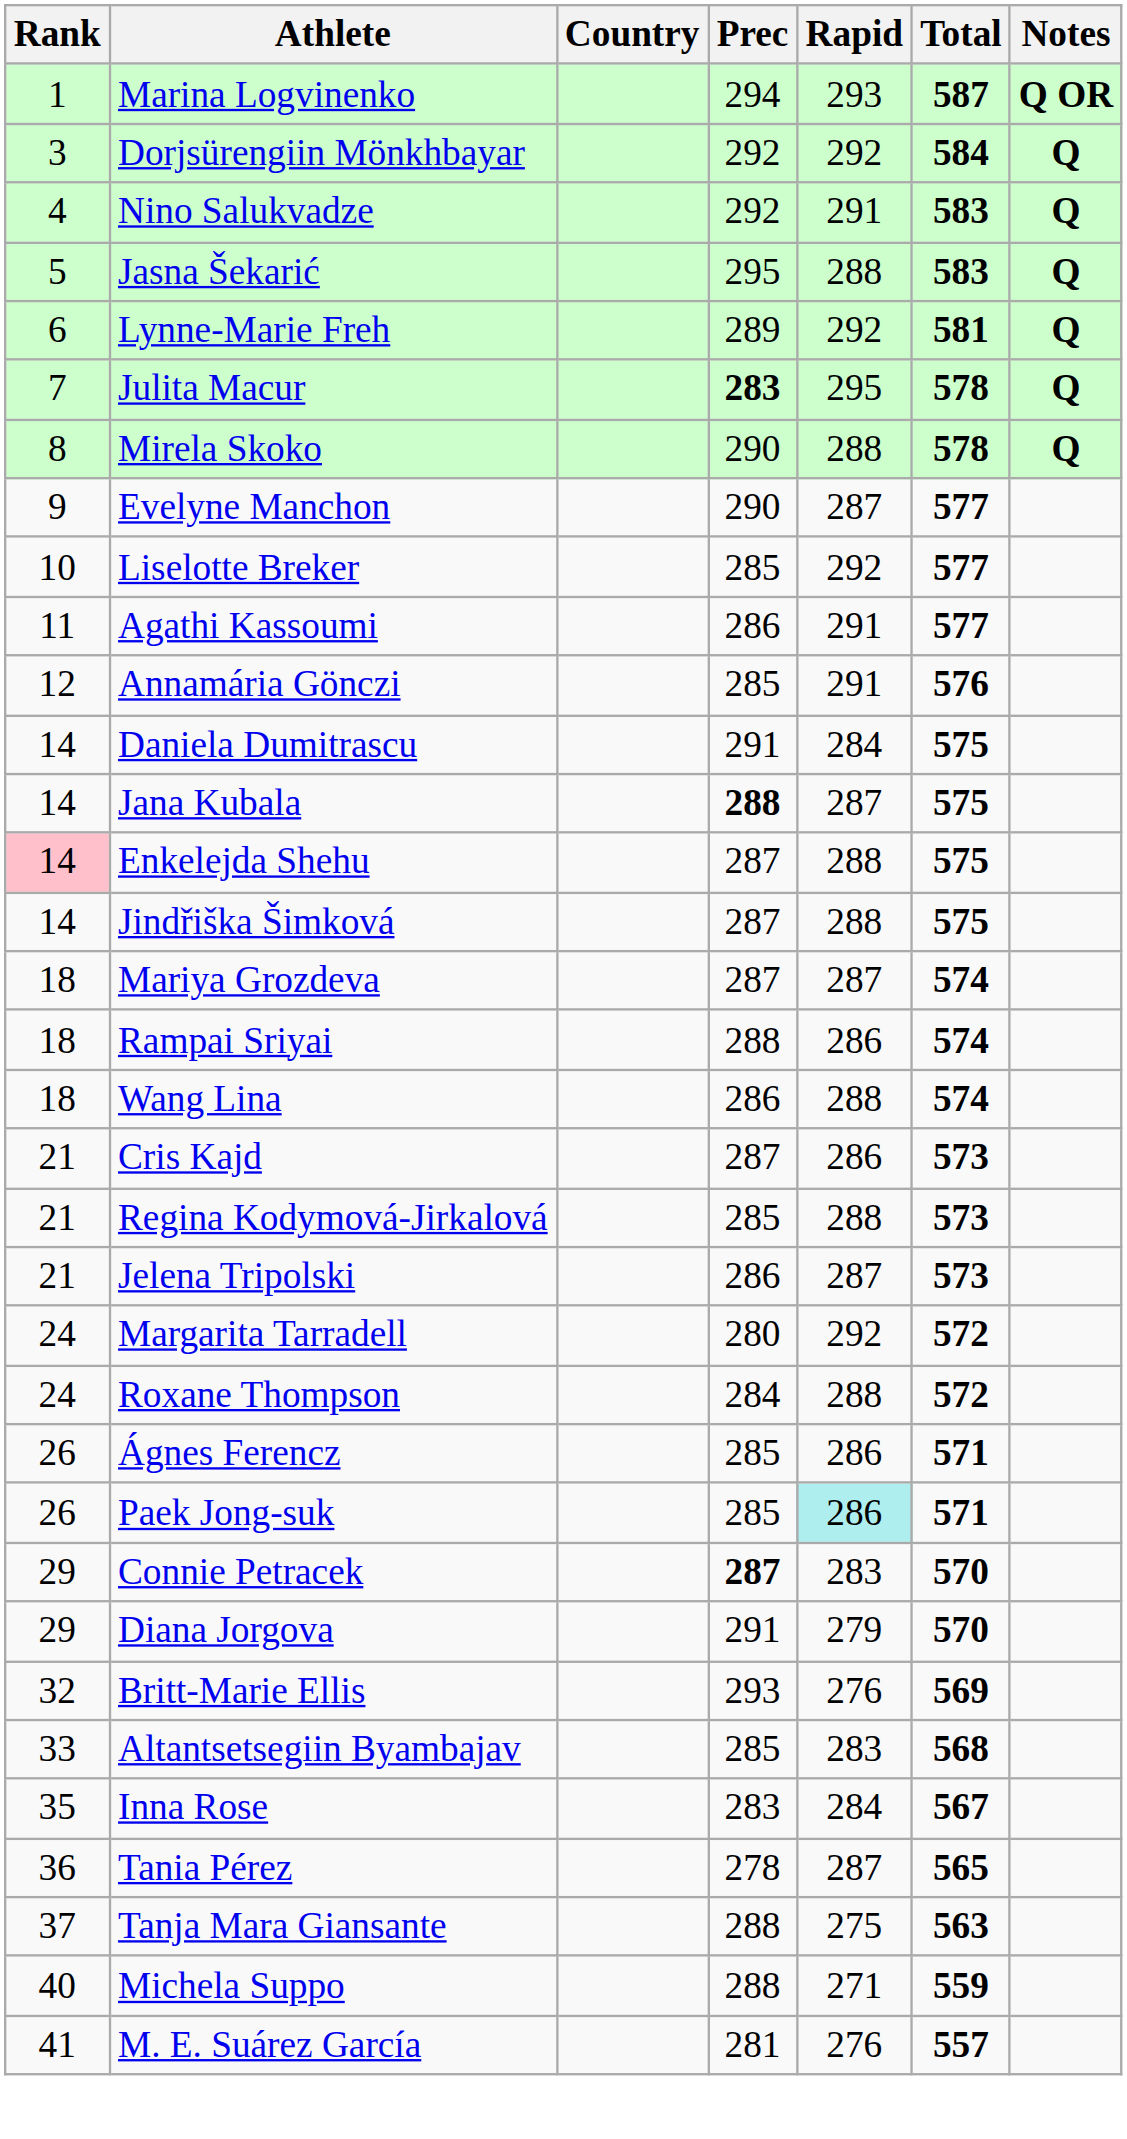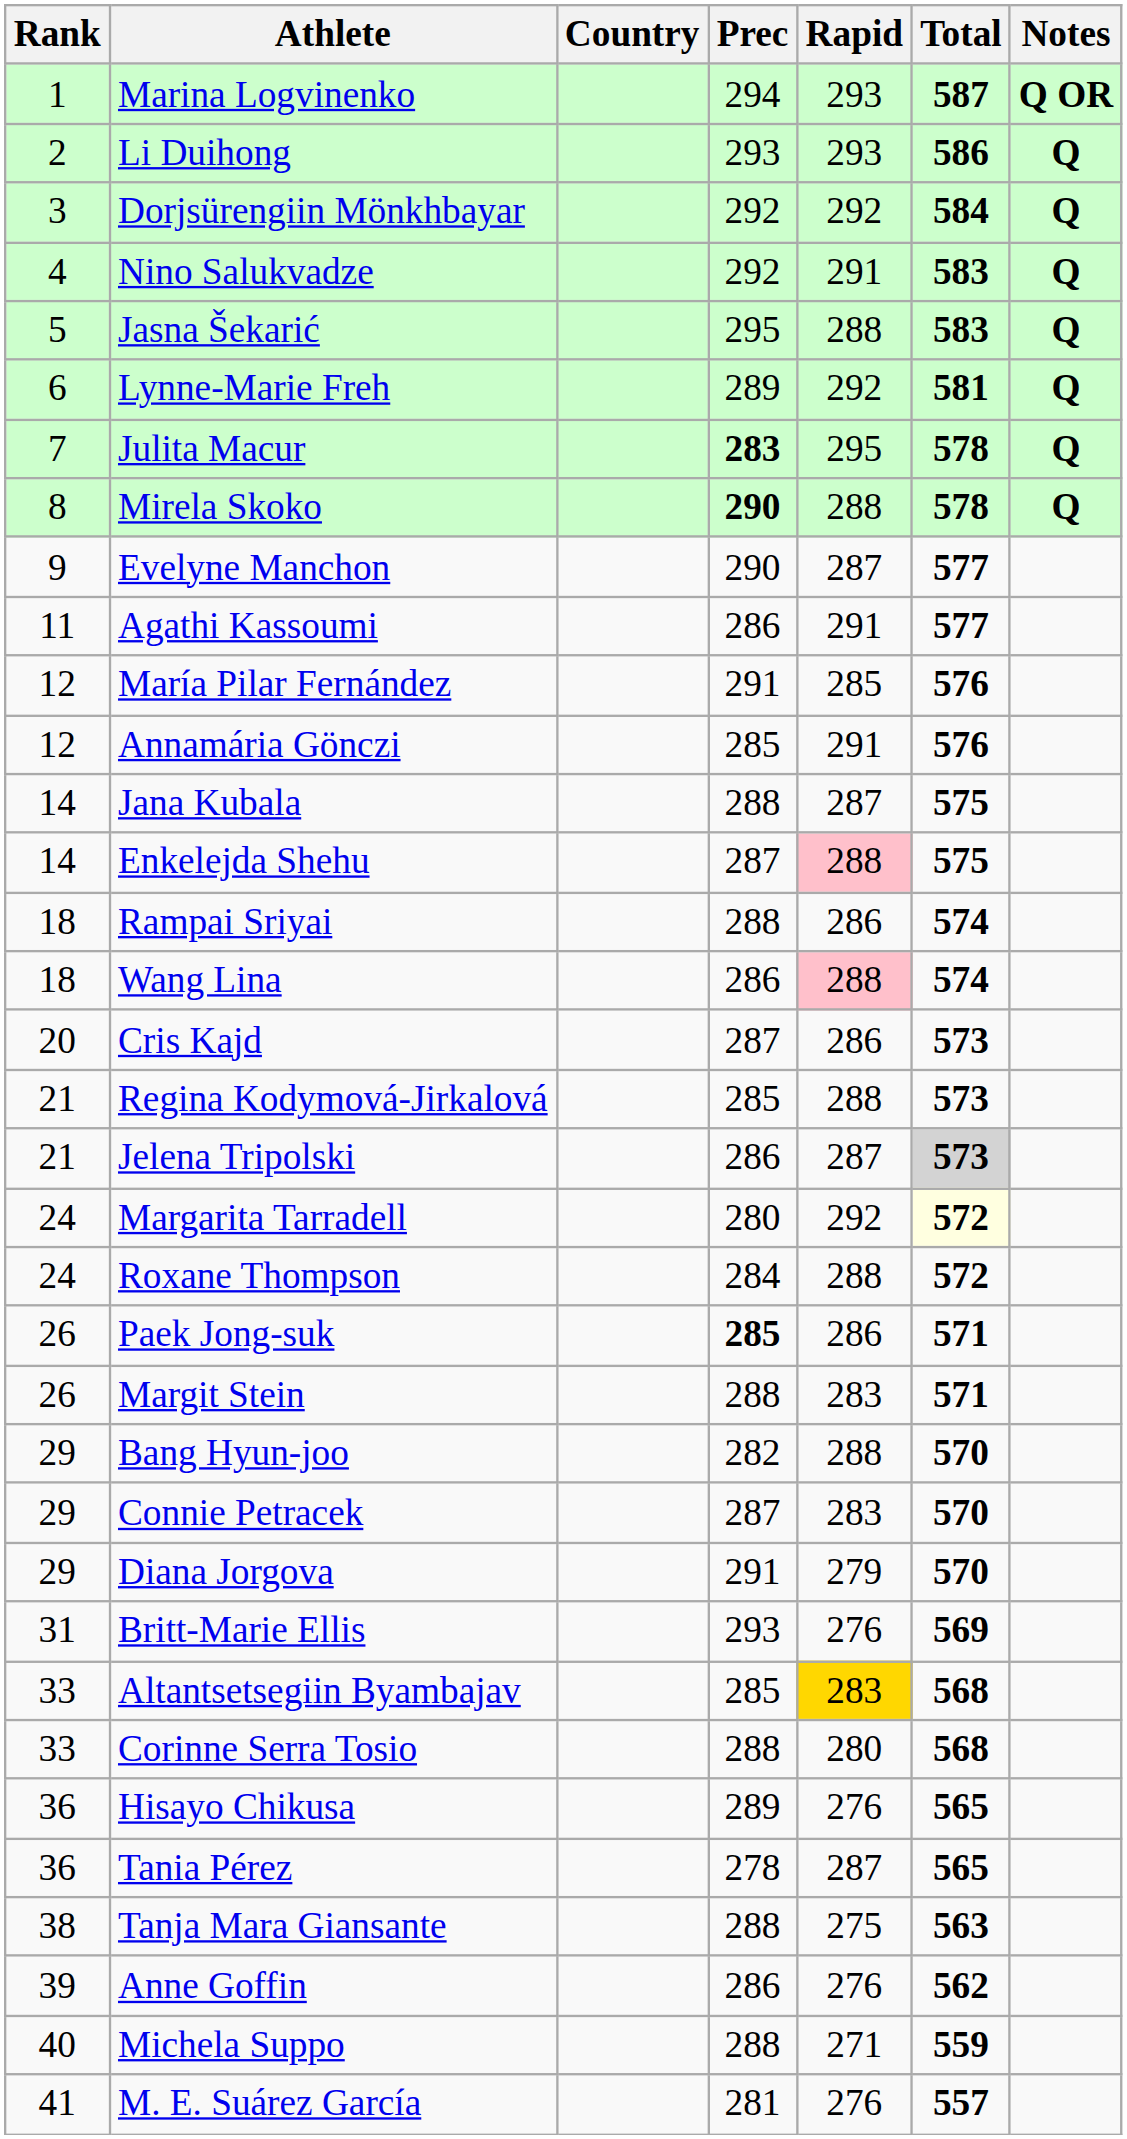 <table class="wikitable sortable" style="text-align: center">
 <tr>
 <th>Rank</th>
 <th>Athlete</th>
 <th>Country</th>
 <th>Prec</th>
 <th>Rapid</th>
 <th>Total</th>
 <th>Notes</th>
 </tr>
 <tr bgcolor=#ccffcc>
 <td>1</td>
 <td align=left><a href='#'>Marina Logvinenko</a></td>
 <td align=left></td>
 <td>294</td>
 <td>293</td>
 <td><strong>587</strong></td>
 <td><strong>Q OR</strong></td>
+</tr>
+<tr bgcolor=#ccffcc>
+<td>2</td>
+<td align=left><a href='#'>Li Duihong</a></td>
+<td align=left></td>
+<td>293</td>
+<td>293</td>
+<td><strong>586</strong></td>
+<td><strong>Q</strong></td>
 </tr>
 <tr bgcolor=#ccffcc>
 <td>3</td>
 <td align=left><a href='#'>Dorjsürengiin Mönkhbayar</a></td>
 <td align=left></td>
 <td>292</td>
 <td>292</td>
 <td><strong>584</strong></td>
 <td><strong>Q</strong></td>
 </tr>
 <tr bgcolor=#ccffcc>
 <td>4</td>
 <td align=left><a href='#'>Nino Salukvadze</a></td>
 <td align=left></td>
 <td>292</td>
 <td>291</td>
 <td><strong>583</strong></td>
 <td><strong>Q</strong></td>
 </tr>
 <tr bgcolor=#ccffcc>
 <td>5</td>
 <td align=left><a href='#'>Jasna Šekarić</a></td>
 <td align=left></td>
 <td>295</td>
 <td>288</td>
 <td><strong>583</strong></td>
 <td><strong>Q</strong></td>
 </tr>
 <tr bgcolor=#ccffcc>
 <td>6</td>
 <td align=left><a href='#'>Lynne-Marie Freh</a></td>
 <td align=left></td>
 <td>289</td>
 <td>292</td>
 <td><strong>581</strong></td>
 <td><strong>Q</strong></td>
 </tr>
 <tr bgcolor=#ccffcc>
 <td>7</td>
 <td align=left><a href='#'>Julita Macur</a></td>
 <td align=left></td>
 <td><strong>283</strong></td>
 <td>295</td>
 <td><strong>578</strong></td>
 <td><strong>Q</strong></td>
 </tr>
 <tr bgcolor=#ccffcc>
 <td>8</td>
 <td align=left><a href='#'>Mirela Skoko</a></td>
 <td align=left></td>
-<td>290</td>
+<td><strong>290</strong></td>
 <td>288</td>
 <td><strong>578</strong></td>
 <td><strong>Q</strong></td>
 </tr>
 <tr>
 <td>9</td>
 <td align=left><a href='#'>Evelyne Manchon</a></td>
 <td align=left></td>
 <td>290</td>
 <td>287</td>
 <td><strong>577</strong></td>
 <td></td>
 </tr>
 <tr>
-<td>10</td>
-<td align=left><a href='#'>Liselotte Breker</a></td>
-<td align=left></td>
-<td>285</td>
-<td>292</td>
-<td><strong>577</strong></td>
-<td></td>
-</tr>
-<tr>
 <td>11</td>
 <td align=left><a href='#'>Agathi Kassoumi</a></td>
 <td align=left></td>
 <td>286</td>
 <td>291</td>
 <td><strong>577</strong></td>
+<td></td>
+</tr>
+<tr>
+<td>12</td>
+<td align=left><a href='#'>María Pilar Fernández</a></td>
+<td align=left></td>
+<td>291</td>
+<td>285</td>
+<td><strong>576</strong></td>
 <td></td>
 </tr>
 <tr>
 <td>12</td>
 <td align=left><a href='#'>Annamária Gönczi</a></td>
 <td align=left></td>
 <td>285</td>
 <td>291</td>
 <td><strong>576</strong></td>
 <td></td>
 </tr>
 <tr>
 <td>14</td>
-<td align=left><a href='#'>Daniela Dumitrascu</a></td>
+<td align=left><a href='#'>Jana Kubala</a></td>
 <td align=left></td>
-<td>291</td>
-<td>284</td>
+<td>288</td>
+<td>287</td>
 <td><strong>575</strong></td>
 <td></td>
 </tr>
 <tr>
 <td>14</td>
-<td align=left><a href='#'>Jana Kubala</a></td>
-<td align=left></td>
-<td><strong>288</strong></td>
-<td>287</td>
-<td><strong>575</strong></td>
-<td></td>
-</tr>
-<tr>
-<td style="background: pink;">14</td>
 <td align=left><a href='#'>Enkelejda Shehu</a></td>
 <td align=left></td>
 <td>287</td>
-<td>288</td>
+<td style="background: pink;">288</td>
 <td><strong>575</strong></td>
-<td></td>
-</tr>
-<tr>
-<td>14</td>
-<td align=left><a href='#'>Jindřiška Šimková</a></td>
-<td align=left></td>
-<td>287</td>
-<td>288</td>
-<td><strong>575</strong></td>
-<td></td>
-</tr>
-<tr>
-<td>18</td>
-<td align=left><a href='#'>Mariya Grozdeva</a></td>
-<td align=left></td>
-<td>287</td>
-<td>287</td>
-<td><strong>574</strong></td>
 <td></td>
 </tr>
 <tr>
 <td>18</td>
 <td align=left><a href='#'>Rampai Sriyai</a></td>
 <td align=left></td>
 <td>288</td>
 <td>286</td>
 <td><strong>574</strong></td>
 <td></td>
 </tr>
 <tr>
 <td>18</td>
 <td align=left><a href='#'>Wang Lina</a></td>
 <td align=left></td>
 <td>286</td>
-<td>288</td>
+<td style="background: pink;">288</td>
 <td><strong>574</strong></td>
 <td></td>
 </tr>
 <tr>
-<td>21</td>
+<td>20</td>
 <td align=left><a href='#'>Cris Kajd</a></td>
 <td align=left></td>
 <td>287</td>
 <td>286</td>
 <td><strong>573</strong></td>
 <td></td>
 </tr>
 <tr>
 <td>21</td>
 <td align=left><a href='#'>Regina Kodymová-Jirkalová</a></td>
 <td align=left></td>
 <td>285</td>
 <td>288</td>
 <td><strong>573</strong></td>
 <td></td>
 </tr>
 <tr>
 <td>21</td>
 <td align=left><a href='#'>Jelena Tripolski</a></td>
 <td align=left></td>
 <td>286</td>
 <td>287</td>
-<td><strong>573</strong></td>
+<td style="background: lightgrey;"><strong>573</strong></td>
 <td></td>
 </tr>
 <tr>
 <td>24</td>
 <td align=left><a href='#'>Margarita Tarradell</a></td>
 <td align=left></td>
 <td>280</td>
 <td>292</td>
-<td><strong>572</strong></td>
+<td style="background: lightyellow;"><strong>572</strong></td>
 <td></td>
 </tr>
 <tr>
 <td>24</td>
 <td align=left><a href='#'>Roxane Thompson</a></td>
 <td align=left></td>
 <td>284</td>
 <td>288</td>
 <td><strong>572</strong></td>
 <td></td>
 </tr>
 <tr>
 <td>26</td>
-<td align=left><a href='#'>Ágnes Ferencz</a></td>
+<td align=left><a href='#'>Paek Jong-suk</a></td>
 <td align=left></td>
-<td>285</td>
+<td><strong>285</strong></td>
 <td>286</td>
 <td><strong>571</strong></td>
 <td></td>
 </tr>
 <tr>
 <td>26</td>
-<td align=left><a href='#'>Paek Jong-suk</a></td>
+<td align=left><a href='#'>Margit Stein</a></td>
 <td align=left></td>
-<td>285</td>
-<td style="background: paleturquoise;">286</td>
+<td>288</td>
+<td>283</td>
 <td><strong>571</strong></td>
+<td></td>
+</tr>
+<tr>
+<td>29</td>
+<td align=left><a href='#'>Bang Hyun-joo</a></td>
+<td align=left></td>
+<td>282</td>
+<td>288</td>
+<td><strong>570</strong></td>
 <td></td>
 </tr>
 <tr>
 <td>29</td>
 <td align=left><a href='#'>Connie Petracek</a></td>
 <td align=left></td>
-<td><strong>287</strong></td>
+<td>287</td>
 <td>283</td>
 <td><strong>570</strong></td>
 <td></td>
 </tr>
 <tr>
 <td>29</td>
 <td align=left><a href='#'>Diana Jorgova</a></td>
 <td align=left></td>
 <td>291</td>
 <td>279</td>
 <td><strong>570</strong></td>
 <td></td>
 </tr>
 <tr>
-<td>32</td>
+<td>31</td>
 <td align=left><a href='#'>Britt-Marie Ellis</a></td>
 <td align=left></td>
 <td>293</td>
 <td>276</td>
 <td><strong>569</strong></td>
 <td></td>
 </tr>
 <tr>
 <td>33</td>
 <td align=left><a href='#'>Altantsetsegiin Byambajav</a></td>
 <td align=left></td>
 <td>285</td>
-<td>283</td>
+<td style="background: gold;">283</td>
 <td><strong>568</strong></td>
 <td></td>
 </tr>
 <tr>
-<td>35</td>
-<td align=left><a href='#'>Inna Rose</a></td>
+<td>33</td>
+<td align=left><a href='#'>Corinne Serra Tosio</a></td>
 <td align=left></td>
-<td>283</td>
-<td>284</td>
-<td><strong>567</strong></td>
+<td>288</td>
+<td>280</td>
+<td><strong>568</strong></td>
+<td></td>
+</tr>
+<tr>
+<td>36</td>
+<td align=left><a href='#'>Hisayo Chikusa</a></td>
+<td align=left></td>
+<td>289</td>
+<td>276</td>
+<td><strong>565</strong></td>
 <td></td>
 </tr>
 <tr>
 <td>36</td>
 <td align=left><a href='#'>Tania Pérez</a></td>
 <td align=left></td>
 <td>278</td>
 <td>287</td>
 <td><strong>565</strong></td>
 <td></td>
 </tr>
 <tr>
-<td>37</td>
+<td>38</td>
 <td align=left><a href='#'>Tanja Mara Giansante</a></td>
 <td align=left></td>
 <td>288</td>
 <td>275</td>
 <td><strong>563</strong></td>
+<td></td>
+</tr>
+<tr>
+<td>39</td>
+<td align=left><a href='#'>Anne Goffin</a></td>
+<td align=left></td>
+<td>286</td>
+<td>276</td>
+<td><strong>562</strong></td>
 <td></td>
 </tr>
 <tr>
 <td>40</td>
 <td align=left><a href='#'>Michela Suppo</a></td>
 <td align=left></td>
 <td>288</td>
 <td>271</td>
 <td><strong>559</strong></td>
 <td></td>
 </tr>
 <tr>
 <td>41</td>
 <td align=left><a href='#'>M. E. Suárez García</a></td>
 <td align=left></td>
 <td>281</td>
 <td>276</td>
 <td><strong>557</strong></td>
 <td></td>
 </tr>
 </table>
